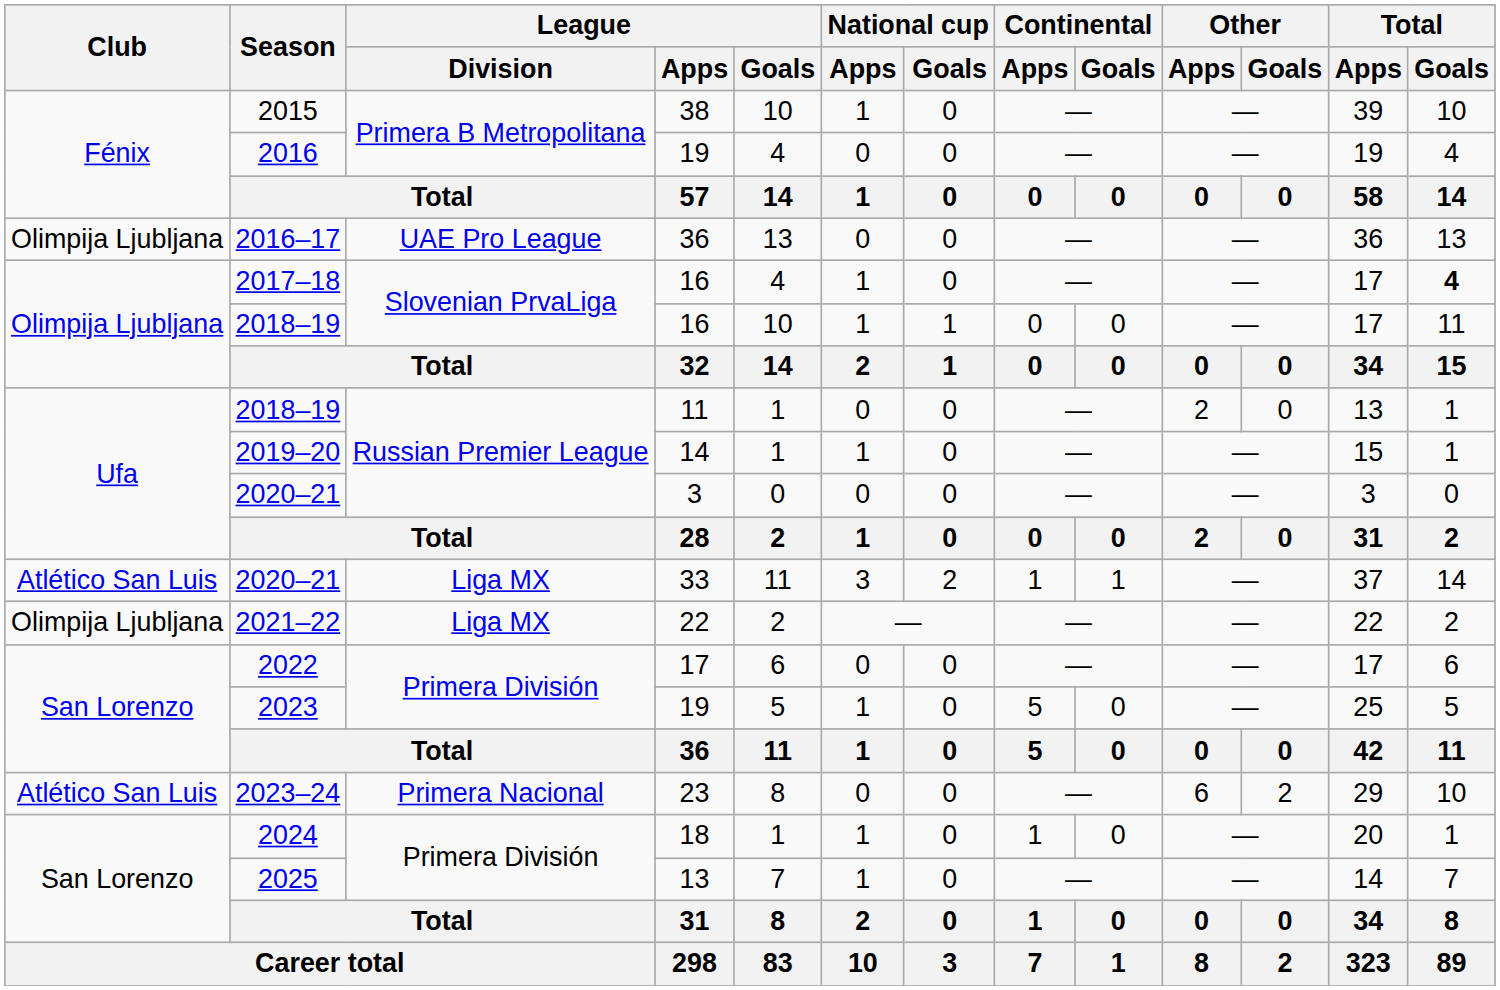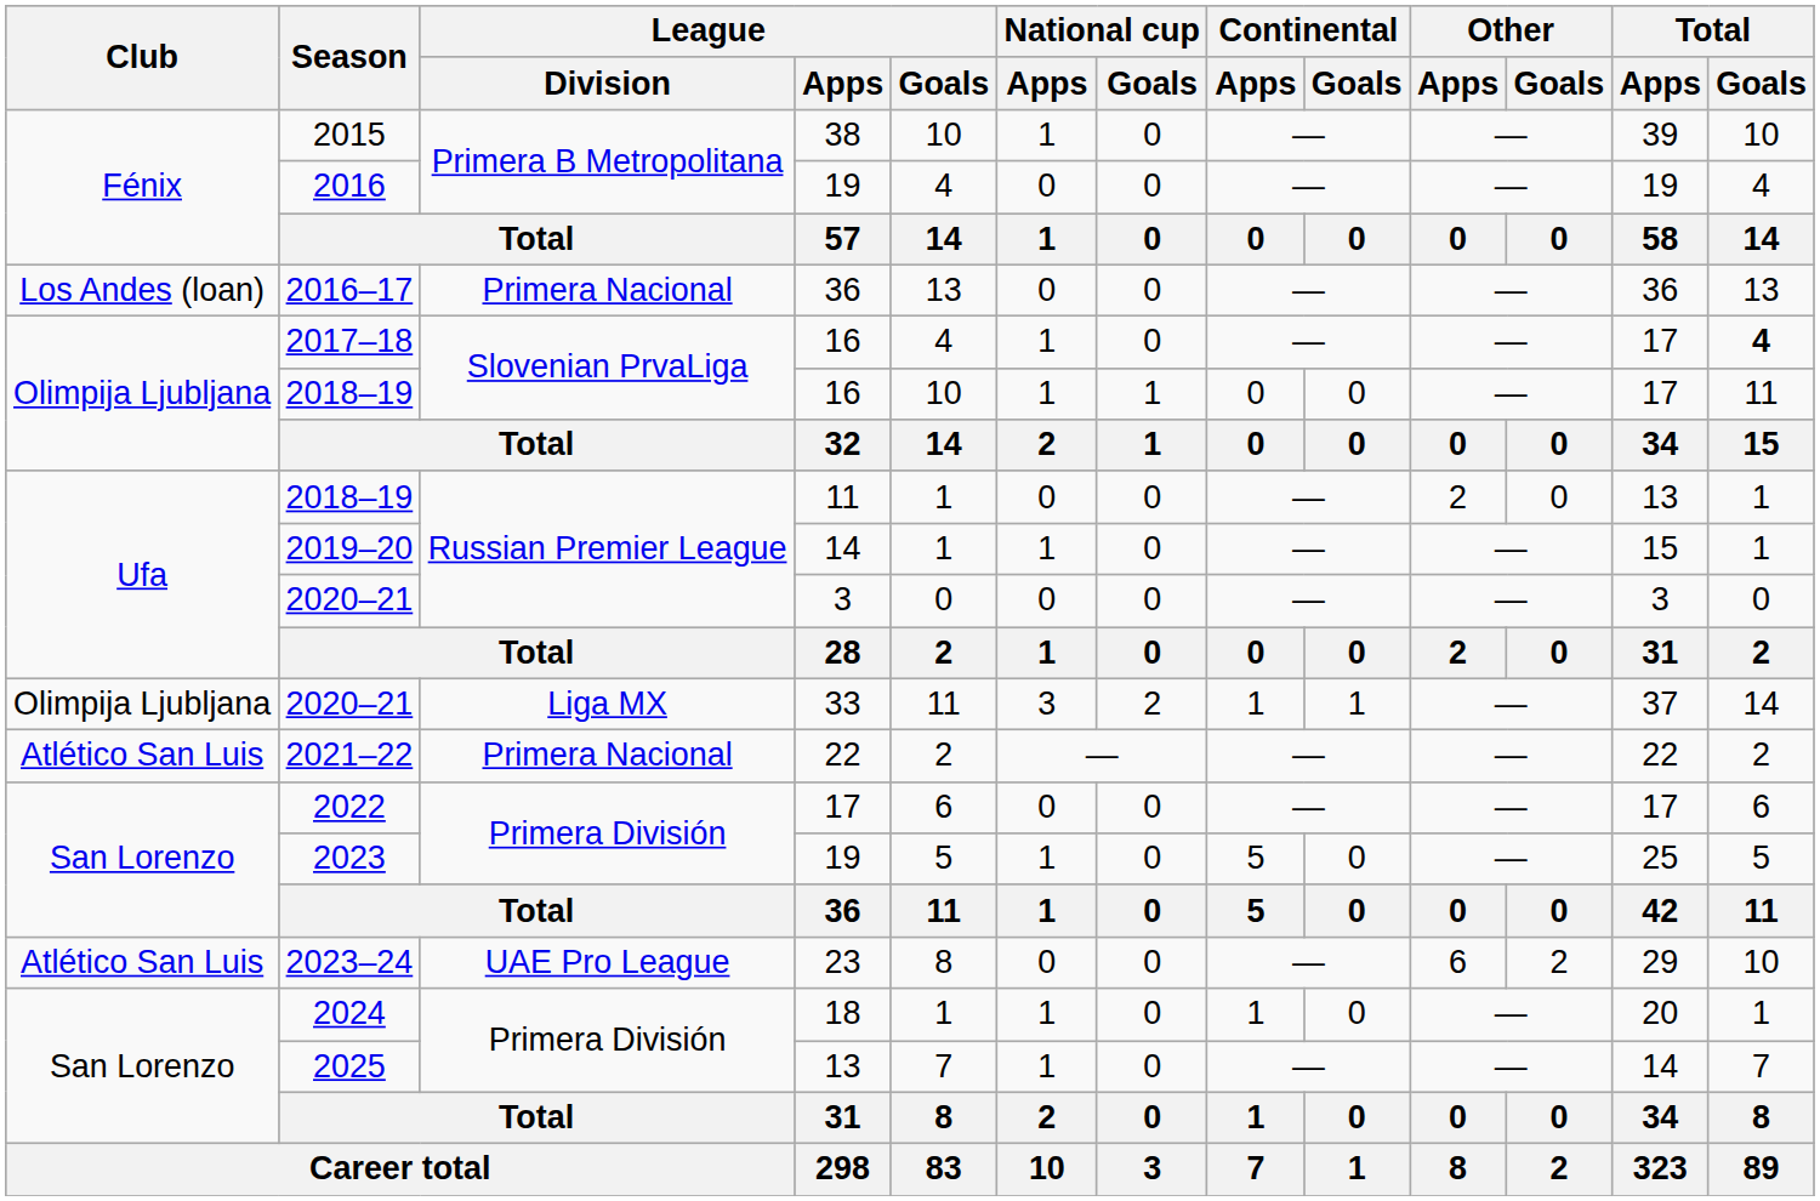 <table class="wikitable", style="text-align:center">
 <tr>
 <th rowspan="2">Club</th>
 <th rowspan="2">Season</th>
 <th colspan="3">League</th>
 <th colspan="2">National cup</th>
 <th colspan="2">Continental</th>
 <th colspan="2">Other</th>
 <th colspan="2">Total</th>
 </tr>
 <tr>
 <th>Division</th>
 <th>Apps</th>
 <th>Goals</th>
 <th>Apps</th>
 <th>Goals</th>
 <th>Apps</th>
 <th>Goals</th>
 <th>Apps</th>
 <th>Goals</th>
 <th>Apps</th>
 <th>Goals</th>
 </tr>
 <tr>
 <td rowspan="3"><a href='#'>Fénix</a></td>
 <td>2015</td>
 <td rowspan="2"><a href='#'>Primera B Metropolitana</a></td>
 <td>38</td>
 <td>10</td>
 <td>1</td>
 <td>0</td>
 <td colspan="2">—</td>
 <td colspan="2">—</td>
 <td>39</td>
 <td>10</td>
 </tr>
 <tr>
 <td><a href='#'>2016</a></td>
 <td>19</td>
 <td>4</td>
 <td>0</td>
 <td>0</td>
 <td colspan="2">—</td>
 <td colspan="2">—</td>
 <td>19</td>
 <td>4</td>
 </tr>
 <tr>
 <th colspan="2">Total</th>
 <th>57</th>
 <th>14</th>
 <th>1</th>
 <th>0</th>
 <th>0</th>
 <th>0</th>
 <th>0</th>
 <th>0</th>
 <th>58</th>
 <th>14</th>
 </tr>
 <tr>
-<td>Olimpija Ljubljana</td>
+<td><a href='#'>Los Andes</a> (loan)</td>
 <td><a href='#'>2016–17</a></td>
-<td><a href='#'>UAE Pro League</a></td>
+<td><a href='#'>Primera Nacional</a></td>
 <td>36</td>
 <td>13</td>
 <td>0</td>
 <td>0</td>
 <td colspan="2">—</td>
 <td colspan="2">—</td>
 <td>36</td>
 <td>13</td>
 </tr>
 <tr>
 <td rowspan="3"><a href='#'>Olimpija Ljubljana</a></td>
 <td><a href='#'>2017–18</a></td>
 <td rowspan="2"><a href='#'>Slovenian PrvaLiga</a></td>
 <td>16</td>
 <td>4</td>
 <td>1</td>
 <td>0</td>
 <td colspan="2">—</td>
 <td colspan="2">—</td>
 <td>17</td>
 <td><strong>4</strong></td>
 </tr>
 <tr>
 <td><a href='#'>2018–19</a></td>
 <td>16</td>
 <td>10</td>
 <td>1</td>
 <td>1</td>
 <td>0</td>
 <td>0</td>
 <td colspan="2">—</td>
 <td>17</td>
 <td>11</td>
 </tr>
 <tr>
 <th colspan="2">Total</th>
 <th>32</th>
 <th>14</th>
 <th>2</th>
 <th>1</th>
 <th>0</th>
 <th>0</th>
 <th>0</th>
 <th>0</th>
 <th>34</th>
 <th>15</th>
 </tr>
 <tr>
 <td rowspan="4"><a href='#'>Ufa</a></td>
 <td><a href='#'>2018–19</a></td>
 <td rowspan="3"><a href='#'>Russian Premier League</a></td>
 <td>11</td>
 <td>1</td>
 <td>0</td>
 <td>0</td>
 <td colspan="2">—</td>
 <td>2</td>
 <td>0</td>
 <td>13</td>
 <td>1</td>
 </tr>
 <tr>
 <td><a href='#'>2019–20</a></td>
 <td>14</td>
 <td>1</td>
 <td>1</td>
 <td>0</td>
 <td colspan="2">—</td>
 <td colspan="2">—</td>
 <td>15</td>
 <td>1</td>
 </tr>
 <tr>
 <td><a href='#'>2020–21</a></td>
 <td>3</td>
 <td>0</td>
 <td>0</td>
 <td>0</td>
 <td colspan="2">—</td>
 <td colspan="2">—</td>
 <td>3</td>
 <td>0</td>
 </tr>
 <tr>
 <th colspan="2">Total</th>
 <th>28</th>
 <th>2</th>
 <th>1</th>
 <th>0</th>
 <th>0</th>
 <th>0</th>
 <th>2</th>
 <th>0</th>
 <th>31</th>
 <th>2</th>
 </tr>
 <tr>
-<td><a href='#'>Atlético San Luis</a></td>
+<td>Olimpija Ljubljana</td>
 <td><a href='#'>2020–21</a></td>
 <td><a href='#'>Liga MX</a></td>
 <td>33</td>
 <td>11</td>
 <td>3</td>
 <td>2</td>
 <td>1</td>
 <td>1</td>
 <td colspan="2">—</td>
 <td>37</td>
 <td>14</td>
 </tr>
 <tr>
-<td>Olimpija Ljubljana</td>
+<td><a href='#'>Atlético San Luis</a></td>
 <td><a href='#'>2021–22</a></td>
-<td><a href='#'>Liga MX</a></td>
+<td><a href='#'>Primera Nacional</a></td>
 <td>22</td>
 <td>2</td>
 <td colspan="2">—</td>
 <td colspan="2">—</td>
 <td colspan="2">—</td>
 <td>22</td>
 <td>2</td>
 </tr>
 <tr>
 <td rowspan="3"><a href='#'>San Lorenzo</a></td>
 <td><a href='#'>2022</a></td>
 <td rowspan="2"><a href='#'>Primera División</a></td>
 <td>17</td>
 <td>6</td>
 <td>0</td>
 <td>0</td>
 <td colspan="2">—</td>
 <td colspan="2">—</td>
 <td>17</td>
 <td>6</td>
 </tr>
 <tr>
 <td><a href='#'>2023</a></td>
 <td>19</td>
 <td>5</td>
 <td>1</td>
 <td>0</td>
 <td>5</td>
 <td>0</td>
 <td colspan="2">—</td>
 <td>25</td>
 <td>5</td>
 </tr>
 <tr>
 <th colspan="2">Total</th>
 <th>36</th>
 <th>11</th>
 <th>1</th>
 <th>0</th>
 <th>5</th>
 <th>0</th>
 <th>0</th>
 <th>0</th>
 <th>42</th>
 <th>11</th>
 </tr>
 <tr>
 <td><a href='#'>Atlético San Luis</a></td>
 <td><a href='#'>2023–24</a></td>
-<td><a href='#'>Primera Nacional</a></td>
+<td><a href='#'>UAE Pro League</a></td>
 <td>23</td>
 <td>8</td>
 <td>0</td>
 <td>0</td>
 <td colspan="2">—</td>
 <td>6</td>
 <td>2</td>
 <td>29</td>
 <td>10</td>
 </tr>
 <tr>
 <td rowspan="3">San Lorenzo</td>
 <td><a href='#'>2024</a></td>
 <td rowspan="2">Primera División</td>
 <td>18</td>
 <td>1</td>
 <td>1</td>
 <td>0</td>
 <td>1</td>
 <td>0</td>
 <td colspan="2">—</td>
 <td>20</td>
 <td>1</td>
 </tr>
 <tr>
 <td><a href='#'>2025</a></td>
 <td>13</td>
 <td>7</td>
 <td>1</td>
 <td>0</td>
 <td colspan="2">—</td>
 <td colspan="2">—</td>
 <td>14</td>
 <td>7</td>
 </tr>
 <tr>
 <th colspan="2">Total</th>
 <th>31</th>
 <th>8</th>
 <th>2</th>
 <th>0</th>
 <th>1</th>
 <th>0</th>
 <th>0</th>
 <th>0</th>
 <th>34</th>
 <th>8</th>
 </tr>
 <tr>
 <th colspan="3">Career total</th>
 <th>298</th>
 <th>83</th>
 <th>10</th>
 <th>3</th>
 <th>7</th>
 <th>1</th>
 <th>8</th>
 <th>2</th>
 <th>323</th>
 <th>89</th>
 </tr>
 </table>
